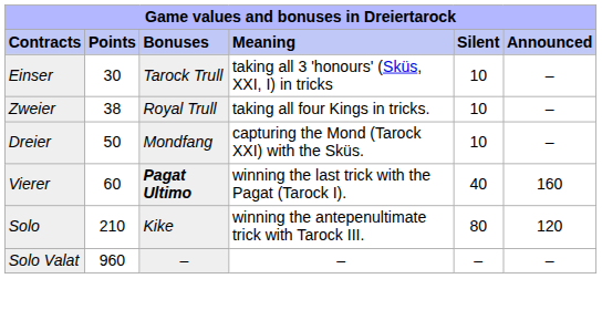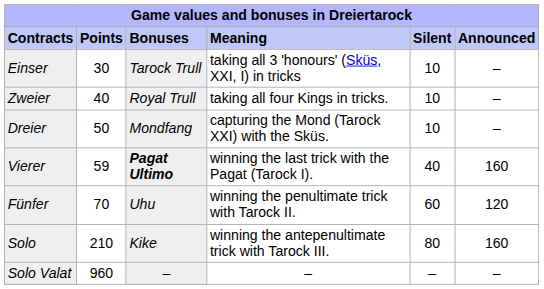 <table class="wikitable" align="float:left"  style="background-color:white">
 <tr style="background-color:#B3B7FF">
 <td colspan="6" align="center"><strong>Game values and bonuses in Dreiertarock</strong></td>
 </tr>
 <tr style="background: #c0c8f8;">
 <td><strong>Contracts</strong></td>
 <td><strong>Points</strong></td>
 <td><strong>Bonuses</strong></td>
 <td><strong>Meaning</strong></td>
 <td><strong>Silent</strong></td>
 <td><strong>Announced</strong></td>
 </tr>
 <tr>
 <td style="background:#efefef;"><em>Einser</em></td>
 <td align="center">30</td>
 <td style="background:#efefef;"><em>Tarock Trull</em></td>
 <td>taking all 3 'honours' (<a href='#'>Sküs</a>, XXI, I) in tricks</td>
 <td align="center">10</td>
 <td align="center">–</td>
 </tr>
 <tr>
 <td style="background:#efefef;"><em>Zweier</em></td>
-<td align="center">38</td>
+<td align="center">40</td>
 <td style="background:#efefef;"><em>Royal Trull</em></td>
 <td>taking all four Kings in tricks.</td>
 <td align="center">10</td>
 <td align="center">–</td>
 </tr>
 <tr>
 <td style="background:#efefef;"><em>Dreier</em></td>
 <td align="center">50</td>
 <td style="background:#efefef;"><em>Mondfang</em></td>
 <td>capturing the Mond (Tarock XXI) with the Sküs.</td>
 <td align="center">10</td>
 <td align="center">–</td>
 </tr>
 <tr>
 <td style="background:#efefef;"><em>Vierer</em></td>
-<td align="center">60</td>
+<td align="center">59</td>
 <td style="background:#efefef;"><strong><em>Pagat Ultimo</em></strong></td>
 <td>winning the last trick with the Pagat (Tarock I).</td>
 <td align="center">40</td>
 <td align="center">160</td>
+</tr>
+<tr>
+<td style="background:#efefef;"><em>Fünfer</em></td>
+<td align="center">70</td>
+<td style="background:#efefef;"><em>Uhu</em></td>
+<td>winning the penultimate trick with Tarock II.</td>
+<td align="center">60</td>
+<td align="center">120</td>
 </tr>
 <tr>
 <td style="background:#efefef;"><em>Solo</em></td>
 <td align="center">210</td>
 <td style="background:#efefef;"><em>Kike</em></td>
 <td>winning the antepenultimate trick with Tarock III.</td>
 <td align="center">80</td>
-<td align="center">120</td>
+<td align="center">160</td>
 </tr>
 <tr>
 <td style="background:#efefef;"><em>Solo Valat</em></td>
 <td align="center">960</td>
 <td style="background:#efefef;" align="center">–</td>
 <td align="center">–</td>
 <td align="center">–</td>
 <td align="center">–</td>
 </tr>
 </table>
